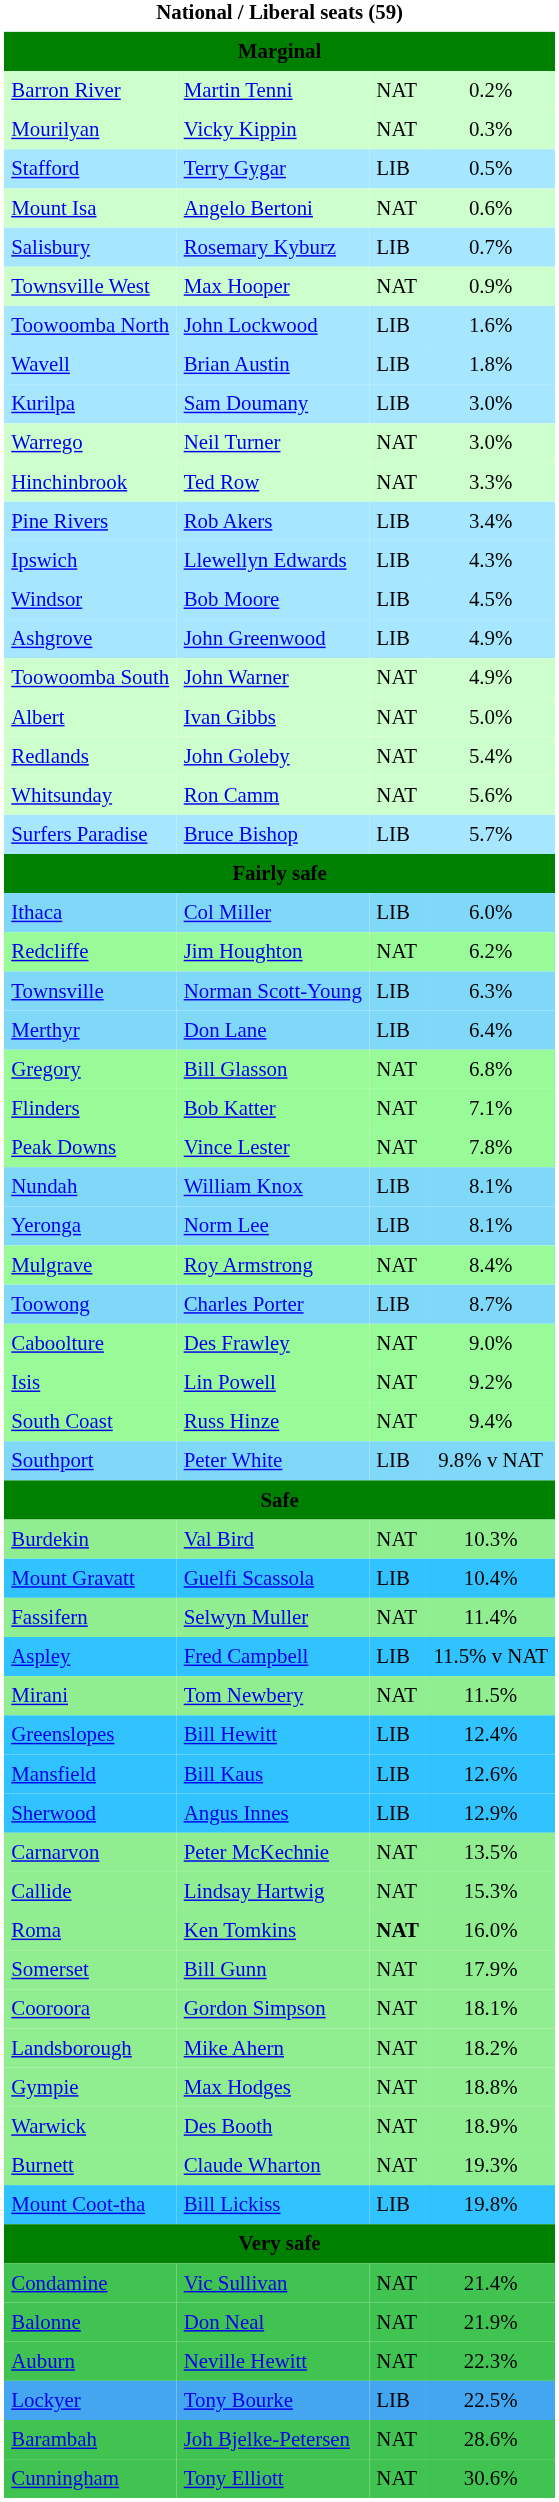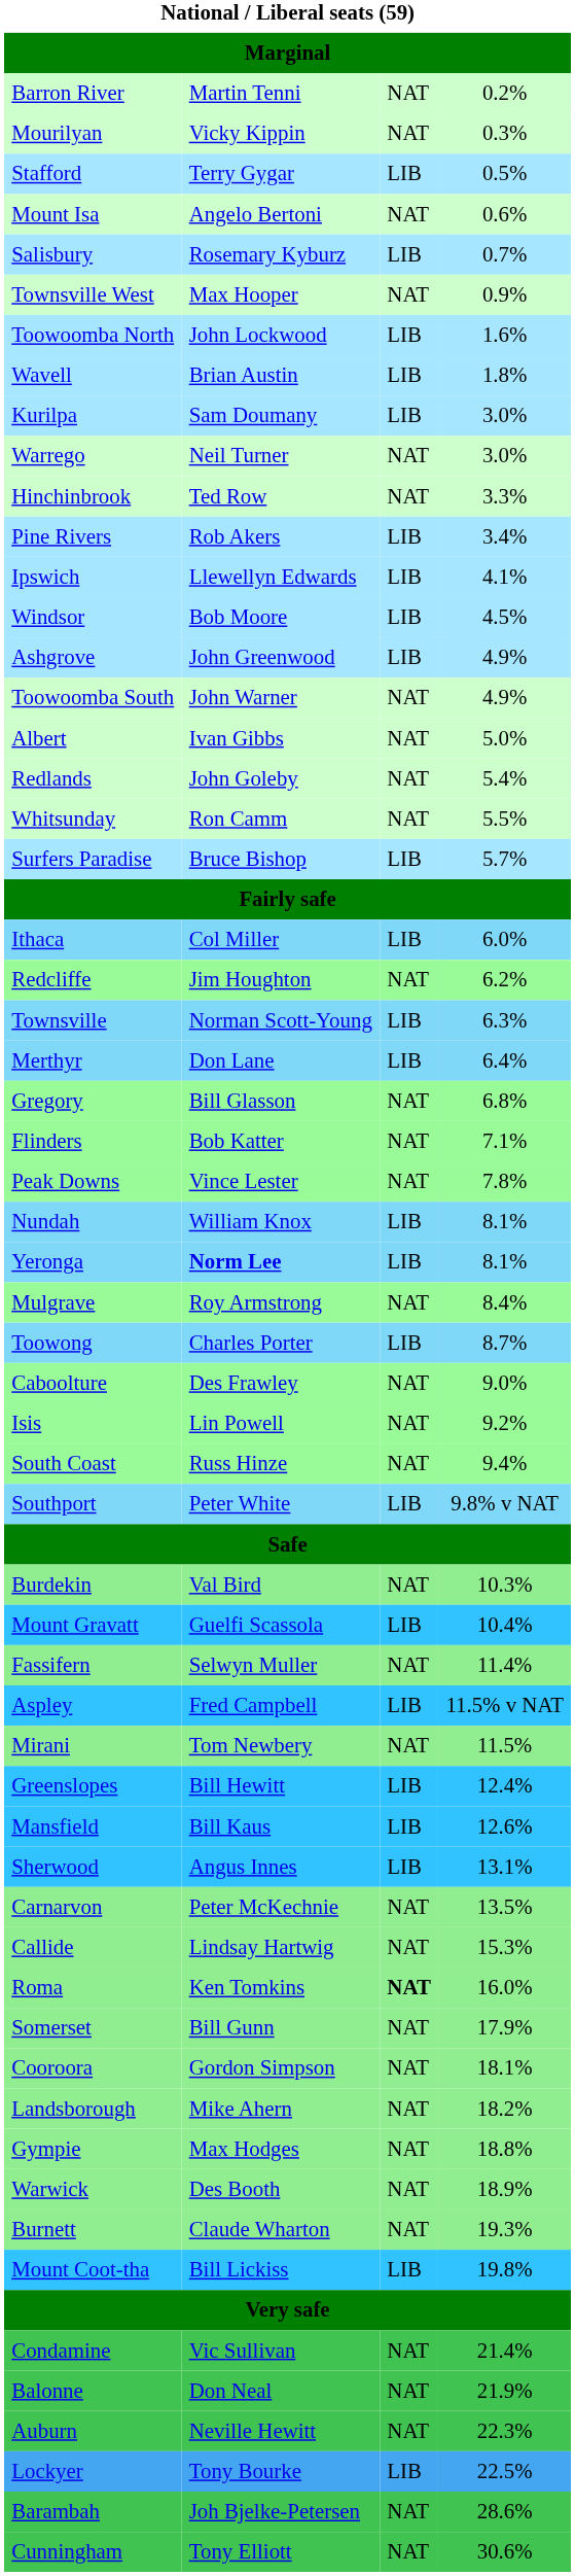 <table class="toccolours" cellpadding="5" cellspacing="0" style="float:left; margin-right:.5em; margin-top:.4em; font-size:90%;">
 <tr>
 <td COLSPAN=4 align="center"><strong>National / Liberal seats (59)</strong></td>
 </tr>
 <tr>
 <td COLSPAN=4 align="center" bgcolor="Green"><span><strong>Marginal</strong></span></td>
 </tr>
 <tr>
 <td align="left" bgcolor="CCFFCC"><a href='#'>Barron River</a></td>
 <td align="left" bgcolor="CCFFCC"><a href='#'>Martin Tenni</a></td>
 <td align="left" bgcolor="CCFFCC">NAT</td>
 <td align="center" bgcolor="CCFFCC">0.2%</td>
 </tr>
 <tr>
 <td align="left" bgcolor="CCFFCC"><a href='#'>Mourilyan</a></td>
 <td align="left" bgcolor="CCFFCC"><a href='#'>Vicky Kippin</a></td>
 <td align="left" bgcolor="CCFFCC">NAT</td>
 <td align="center" bgcolor="CCFFCC">0.3%</td>
 </tr>
 <tr>
 <td align="left" bgcolor="A6E7FF"><a href='#'>Stafford</a></td>
 <td align="left" bgcolor="A6E7FF"><a href='#'>Terry Gygar</a></td>
 <td align="left" bgcolor="A6E7FF">LIB</td>
 <td align="center" bgcolor="A6E7FF">0.5%</td>
 </tr>
 <tr>
 <td align="left" bgcolor="CCFFCC"><a href='#'>Mount Isa</a></td>
 <td align="left" bgcolor="CCFFCC"><a href='#'>Angelo Bertoni</a></td>
 <td align="left" bgcolor="CCFFCC">NAT</td>
 <td align="center" bgcolor="CCFFCC">0.6%</td>
 </tr>
 <tr>
 <td align="left" bgcolor="A6E7FF"><a href='#'>Salisbury</a></td>
 <td align="left" bgcolor="A6E7FF"><a href='#'>Rosemary Kyburz</a></td>
 <td align="left" bgcolor="A6E7FF">LIB</td>
 <td align="center" bgcolor="A6E7FF">0.7%</td>
 </tr>
 <tr>
 <td align="left" bgcolor="CCFFCC"><a href='#'>Townsville West</a></td>
 <td align="left" bgcolor="CCFFCC"><a href='#'>Max Hooper</a></td>
 <td align="left" bgcolor="CCFFCC">NAT</td>
 <td align="center" bgcolor="CCFFCC">0.9%</td>
 </tr>
 <tr>
 <td align="left" bgcolor="A6E7FF"><a href='#'>Toowoomba North</a></td>
 <td align="left" bgcolor="A6E7FF"><a href='#'>John Lockwood</a></td>
 <td align="left" bgcolor="A6E7FF">LIB</td>
 <td align="center" bgcolor="A6E7FF">1.6%</td>
 </tr>
 <tr>
 <td align="left" bgcolor="A6E7FF"><a href='#'>Wavell</a></td>
 <td align="left" bgcolor="A6E7FF"><a href='#'>Brian Austin</a></td>
 <td align="left" bgcolor="A6E7FF">LIB</td>
 <td align="center" bgcolor="A6E7FF">1.8%</td>
 </tr>
 <tr>
 <td align="left" bgcolor="A6E7FF"><a href='#'>Kurilpa</a></td>
 <td align="left" bgcolor="A6E7FF"><a href='#'>Sam Doumany</a></td>
 <td align="left" bgcolor="A6E7FF">LIB</td>
 <td align="center" bgcolor="A6E7FF">3.0%</td>
 </tr>
 <tr>
 <td align="left" bgcolor="CCFFCC"><a href='#'>Warrego</a></td>
 <td align="left" bgcolor="CCFFCC"><a href='#'>Neil Turner</a></td>
 <td align="left" bgcolor="CCFFCC">NAT</td>
 <td align="center" bgcolor="CCFFCC">3.0%</td>
 </tr>
 <tr>
 <td align="left" bgcolor="CCFFCC"><a href='#'>Hinchinbrook</a></td>
 <td align="left" bgcolor="CCFFCC"><a href='#'>Ted Row</a></td>
 <td align="left" bgcolor="CCFFCC">NAT</td>
 <td align="center" bgcolor="CCFFCC">3.3%</td>
 </tr>
 <tr>
 <td align="left" bgcolor="A6E7FF"><a href='#'>Pine Rivers</a></td>
 <td align="left" bgcolor="A6E7FF"><a href='#'>Rob Akers</a></td>
 <td align="left" bgcolor="A6E7FF">LIB</td>
 <td align="center" bgcolor="A6E7FF">3.4%</td>
 </tr>
 <tr>
 <td align="left" bgcolor="A6E7FF"><a href='#'>Ipswich</a></td>
 <td align="left" bgcolor="A6E7FF"><a href='#'>Llewellyn Edwards</a></td>
 <td align="left" bgcolor="A6E7FF">LIB</td>
-<td align="center" bgcolor="A6E7FF">4.3%</td>
+<td align="center" bgcolor="A6E7FF">4.1%</td>
 </tr>
 <tr>
 <td align="left" bgcolor="A6E7FF"><a href='#'>Windsor</a></td>
 <td align="left" bgcolor="A6E7FF"><a href='#'>Bob Moore</a></td>
 <td align="left" bgcolor="A6E7FF">LIB</td>
 <td align="center" bgcolor="A6E7FF">4.5%</td>
 </tr>
 <tr>
 <td align="left" bgcolor="A6E7FF"><a href='#'>Ashgrove</a></td>
 <td align="left" bgcolor="A6E7FF"><a href='#'>John Greenwood</a></td>
 <td align="left" bgcolor="A6E7FF">LIB</td>
 <td align="center" bgcolor="A6E7FF">4.9%</td>
 </tr>
 <tr>
 <td align="left" bgcolor="CCFFCC"><a href='#'>Toowoomba South</a></td>
 <td align="left" bgcolor="CCFFCC"><a href='#'>John Warner</a></td>
 <td align="left" bgcolor="CCFFCC">NAT</td>
 <td align="center" bgcolor="CCFFCC">4.9%</td>
 </tr>
 <tr>
 <td align="left" bgcolor="CCFFCC"><a href='#'>Albert</a></td>
 <td align="left" bgcolor="CCFFCC"><a href='#'>Ivan Gibbs</a></td>
 <td align="left" bgcolor="CCFFCC">NAT</td>
 <td align="center" bgcolor="CCFFCC">5.0%</td>
 </tr>
 <tr>
 <td align="left" bgcolor="CCFFCC"><a href='#'>Redlands</a></td>
 <td align="left" bgcolor="CCFFCC"><a href='#'>John Goleby</a></td>
 <td align="left" bgcolor="CCFFCC">NAT</td>
 <td align="center" bgcolor="CCFFCC">5.4%</td>
 </tr>
 <tr>
 <td align="left" bgcolor="CCFFCC"><a href='#'>Whitsunday</a></td>
 <td align="left" bgcolor="CCFFCC"><a href='#'>Ron Camm</a></td>
 <td align="left" bgcolor="CCFFCC">NAT</td>
-<td align="center" bgcolor="CCFFCC">5.6%</td>
+<td align="center" bgcolor="CCFFCC">5.5%</td>
 </tr>
 <tr>
 <td align="left" bgcolor="A6E7FF"><a href='#'>Surfers Paradise</a></td>
 <td align="left" bgcolor="A6E7FF"><a href='#'>Bruce Bishop</a></td>
 <td align="left" bgcolor="A6E7FF">LIB</td>
 <td align="center" bgcolor="A6E7FF">5.7%</td>
 </tr>
 <tr>
 <td COLSPAN=4 align="center" bgcolor="green"><span><strong>Fairly safe</strong></span></td>
 </tr>
 <tr>
 <td align="left" bgcolor="80D8F9"><a href='#'>Ithaca</a></td>
 <td align="left" bgcolor="80D8F9"><a href='#'>Col Miller</a></td>
 <td align="left" bgcolor="80D8F9">LIB</td>
 <td align="center" bgcolor="80D8F9">6.0%</td>
 </tr>
 <tr>
 <td align="left" bgcolor="98FB98"><a href='#'>Redcliffe</a></td>
 <td align="left" bgcolor="98FB98"><a href='#'>Jim Houghton</a></td>
 <td align="left" bgcolor="98FB98">NAT</td>
 <td align="center" bgcolor="98FB98">6.2%</td>
 </tr>
 <tr>
 <td align="left" bgcolor="80D8F9"><a href='#'>Townsville</a></td>
 <td align="left" bgcolor="80D8F9"><a href='#'>Norman Scott-Young</a></td>
 <td align="left" bgcolor="80D8F9">LIB</td>
 <td align="center" bgcolor="80D8F9">6.3%</td>
 </tr>
 <tr>
 <td align="left" bgcolor="80D8F9"><a href='#'>Merthyr</a></td>
 <td align="left" bgcolor="80D8F9"><a href='#'>Don Lane</a></td>
 <td align="left" bgcolor="80D8F9">LIB</td>
 <td align="center" bgcolor="80D8F9">6.4%</td>
 </tr>
 <tr>
 <td align="left" bgcolor="98FB98"><a href='#'>Gregory</a></td>
 <td align="left" bgcolor="98FB98"><a href='#'>Bill Glasson</a></td>
 <td align="left" bgcolor="98FB98">NAT</td>
 <td align="center" bgcolor="98FB98">6.8%</td>
 </tr>
 <tr>
 <td align="left" bgcolor="98FB98"><a href='#'>Flinders</a></td>
 <td align="left" bgcolor="98FB98"><a href='#'>Bob Katter</a></td>
 <td align="left" bgcolor="98FB98">NAT</td>
 <td align="center" bgcolor="98FB98">7.1%</td>
 </tr>
 <tr>
 <td align="left" bgcolor="98FB98"><a href='#'>Peak Downs</a></td>
 <td align="left" bgcolor="98FB98"><a href='#'>Vince Lester</a></td>
 <td align="left" bgcolor="98FB98">NAT</td>
 <td align="center" bgcolor="98FB98">7.8%</td>
 </tr>
 <tr>
 <td align="left" bgcolor="80D8F9"><a href='#'>Nundah</a></td>
 <td align="left" bgcolor="80D8F9"><a href='#'>William Knox</a></td>
 <td align="left" bgcolor="80D8F9">LIB</td>
 <td align="center" bgcolor="80D8F9">8.1%</td>
 </tr>
 <tr>
 <td align="left" bgcolor="80D8F9"><a href='#'>Yeronga</a></td>
-<td align="left" bgcolor="80D8F9"><a href='#'>Norm Lee</a></td>
+<td align="left" bgcolor="80D8F9"><strong><a href='#'>Norm Lee</a></strong></td>
 <td align="left" bgcolor="80D8F9">LIB</td>
 <td align="center" bgcolor="80D8F9">8.1%</td>
 </tr>
 <tr>
 <td align="left" bgcolor="98FB98"><a href='#'>Mulgrave</a></td>
 <td align="left" bgcolor="98FB98"><a href='#'>Roy Armstrong</a></td>
 <td align="left" bgcolor="98FB98">NAT</td>
 <td align="center" bgcolor="98FB98">8.4%</td>
 </tr>
 <tr>
 <td align="left" bgcolor="80D8F9"><a href='#'>Toowong</a></td>
 <td align="left" bgcolor="80D8F9"><a href='#'>Charles Porter</a></td>
 <td align="left" bgcolor="80D8F9">LIB</td>
 <td align="center" bgcolor="80D8F9">8.7%</td>
 </tr>
 <tr>
 <td align="left" bgcolor="98FB98"><a href='#'>Caboolture</a></td>
 <td align="left" bgcolor="98FB98"><a href='#'>Des Frawley</a></td>
 <td align="left" bgcolor="98FB98">NAT</td>
 <td align="center" bgcolor="98FB98">9.0%</td>
 </tr>
 <tr>
 <td align="left" bgcolor="98FB98"><a href='#'>Isis</a></td>
 <td align="left" bgcolor="98FB98"><a href='#'>Lin Powell</a></td>
 <td align="left" bgcolor="98FB98">NAT</td>
 <td align="center" bgcolor="98FB98">9.2%</td>
 </tr>
 <tr>
 <td align="left" bgcolor="98FB98"><a href='#'>South Coast</a></td>
 <td align="left" bgcolor="98FB98"><a href='#'>Russ Hinze</a></td>
 <td align="left" bgcolor="98FB98">NAT</td>
 <td align="center" bgcolor="98FB98">9.4%</td>
 </tr>
 <tr>
 <td align="left" bgcolor="80D8F9"><a href='#'>Southport</a></td>
 <td align="left" bgcolor="80D8F9"><a href='#'>Peter White</a></td>
 <td align="left" bgcolor="80D8F9">LIB</td>
 <td align="center" bgcolor="80D8F9">9.8% v NAT</td>
 </tr>
 <tr>
 <td COLSPAN=4 align="center" bgcolor="green"><span><strong>Safe</strong></span></td>
 </tr>
 <tr>
 <td align="left" bgcolor="90EE90"><a href='#'>Burdekin</a></td>
 <td align="left" bgcolor="90EE90"><a href='#'>Val Bird</a></td>
 <td align="left" bgcolor="90EE90">NAT</td>
 <td align="center" bgcolor="90EE90">10.3%</td>
 </tr>
 <tr>
 <td align="left" bgcolor="31C3FF"><a href='#'>Mount Gravatt</a></td>
 <td align="left" bgcolor="31C3FF"><a href='#'>Guelfi Scassola</a></td>
 <td align="left" bgcolor="31C3FF">LIB</td>
 <td align="center" bgcolor="31C3FF">10.4%</td>
 </tr>
 <tr>
 <td align="left" bgcolor="90EE90"><a href='#'>Fassifern</a></td>
 <td align="left" bgcolor="90EE90"><a href='#'>Selwyn Muller</a></td>
 <td align="left" bgcolor="90EE90">NAT</td>
 <td align="center" bgcolor="90EE90">11.4%</td>
 </tr>
 <tr>
 <td align="left" bgcolor="31C3FF"><a href='#'>Aspley</a></td>
 <td align="left" bgcolor="31C3FF"><a href='#'>Fred Campbell</a></td>
 <td align="left" bgcolor="31C3FF">LIB</td>
 <td align="center" bgcolor="31C3FF">11.5% v NAT</td>
 </tr>
 <tr>
 <td align="left" bgcolor="90EE90"><a href='#'>Mirani</a></td>
 <td align="left" bgcolor="90EE90"><a href='#'>Tom Newbery</a></td>
 <td align="left" bgcolor="90EE90">NAT</td>
 <td align="center" bgcolor="90EE90">11.5%</td>
 </tr>
 <tr>
 <td align="left" bgcolor="31C3FF"><a href='#'>Greenslopes</a></td>
 <td align="left" bgcolor="31C3FF"><a href='#'>Bill Hewitt</a></td>
 <td align="left" bgcolor="31C3FF">LIB</td>
 <td align="center" bgcolor="31C3FF">12.4%</td>
 </tr>
 <tr>
 <td align="left" bgcolor="31C3FF"><a href='#'>Mansfield</a></td>
 <td align="left" bgcolor="31C3FF"><a href='#'>Bill Kaus</a></td>
 <td align="left" bgcolor="31C3FF">LIB</td>
 <td align="center" bgcolor="31C3FF">12.6%</td>
 </tr>
 <tr>
 <td align="left" bgcolor="31C3FF"><a href='#'>Sherwood</a></td>
 <td align="left" bgcolor="31C3FF"><a href='#'>Angus Innes</a></td>
 <td align="left" bgcolor="31C3FF">LIB</td>
-<td align="center" bgcolor="31C3FF">12.9%</td>
+<td align="center" bgcolor="31C3FF">13.1%</td>
 </tr>
 <tr>
 <td align="left" bgcolor="90EE90"><a href='#'>Carnarvon</a></td>
 <td align="left" bgcolor="90EE90"><a href='#'>Peter McKechnie</a></td>
 <td align="left" bgcolor="90EE90">NAT</td>
 <td align="center" bgcolor="90EE90">13.5%</td>
 </tr>
 <tr>
 <td align="left" bgcolor="90EE90"><a href='#'>Callide</a></td>
 <td align="left" bgcolor="90EE90"><a href='#'>Lindsay Hartwig</a></td>
 <td align="left" bgcolor="90EE90">NAT</td>
 <td align="center" bgcolor="90EE90">15.3%</td>
 </tr>
 <tr>
 <td align="left" bgcolor="90EE90"><a href='#'>Roma</a></td>
 <td align="left" bgcolor="90EE90"><a href='#'>Ken Tomkins</a></td>
 <td align="left" bgcolor="90EE90"><strong>NAT</strong></td>
 <td align="center" bgcolor="90EE90">16.0%</td>
 </tr>
 <tr>
 <td align="left" bgcolor="90EE90"><a href='#'>Somerset</a></td>
 <td align="left" bgcolor="90EE90"><a href='#'>Bill Gunn</a></td>
 <td align="left" bgcolor="90EE90">NAT</td>
 <td align="center" bgcolor="90EE90">17.9%</td>
 </tr>
 <tr>
 <td align="left" bgcolor="90EE90"><a href='#'>Cooroora</a></td>
 <td align="left" bgcolor="90EE90"><a href='#'>Gordon Simpson</a></td>
 <td align="left" bgcolor="90EE90">NAT</td>
 <td align="center" bgcolor="90EE90">18.1%</td>
 </tr>
 <tr>
 <td align="left" bgcolor="90EE90"><a href='#'>Landsborough</a></td>
 <td align="left" bgcolor="90EE90"><a href='#'>Mike Ahern</a></td>
 <td align="left" bgcolor="90EE90">NAT</td>
 <td align="center" bgcolor="90EE90">18.2%</td>
 </tr>
 <tr>
 <td align="left" bgcolor="90EE90"><a href='#'>Gympie</a></td>
 <td align="left" bgcolor="90EE90"><a href='#'>Max Hodges</a></td>
 <td align="left" bgcolor="90EE90">NAT</td>
 <td align="center" bgcolor="90EE90">18.8%</td>
 </tr>
 <tr>
 <td align="left" bgcolor="90EE90"><a href='#'>Warwick</a></td>
 <td align="left" bgcolor="90EE90"><a href='#'>Des Booth</a></td>
 <td align="left" bgcolor="90EE90">NAT</td>
 <td align="center" bgcolor="90EE90">18.9%</td>
 </tr>
 <tr>
 <td align="left" bgcolor="90EE90"><a href='#'>Burnett</a></td>
 <td align="left" bgcolor="90EE90"><a href='#'>Claude Wharton</a></td>
 <td align="left" bgcolor="90EE90">NAT</td>
 <td align="center" bgcolor="90EE90">19.3%</td>
 </tr>
 <tr>
 <td align="left" bgcolor="31C3FF"><a href='#'>Mount Coot-tha</a></td>
 <td align="left" bgcolor="31C3FF"><a href='#'>Bill Lickiss</a></td>
 <td align="left" bgcolor="31C3FF">LIB</td>
 <td align="center" bgcolor="31C3FF">19.8%</td>
 </tr>
 <tr>
 <td COLSPAN=4 align="center" bgcolor="green"><span><strong>Very safe</strong></span></td>
 </tr>
 <tr>
 <td align="left" bgcolor="40C351"><a href='#'>Condamine</a></td>
 <td align="left" bgcolor="40C351"><a href='#'>Vic Sullivan</a></td>
 <td align="left" bgcolor="40C351">NAT</td>
 <td align="center" bgcolor="40C351">21.4%</td>
 </tr>
 <tr>
 <td align="left" bgcolor="40C351"><a href='#'>Balonne</a></td>
 <td align="left" bgcolor="40C351"><a href='#'>Don Neal</a></td>
 <td align="left" bgcolor="40C351">NAT</td>
 <td align="center" bgcolor="40C351">21.9%</td>
 </tr>
 <tr>
 <td align="left" bgcolor="40C351"><a href='#'>Auburn</a></td>
 <td align="left" bgcolor="40C351"><a href='#'>Neville Hewitt</a></td>
 <td align="left" bgcolor="40C351">NAT</td>
 <td align="center" bgcolor="40C351">22.3%</td>
 </tr>
 <tr>
 <td align="left" bgcolor="44A6F1"><a href='#'>Lockyer</a></td>
 <td align="left" bgcolor="44A6F1"><a href='#'>Tony Bourke</a></td>
 <td align="left" bgcolor="44A6F1">LIB</td>
 <td align="center" bgcolor="44A6F1">22.5%</td>
 </tr>
 <tr>
 <td align="left" bgcolor="40C351"><a href='#'>Barambah</a></td>
 <td align="left" bgcolor="40C351"><a href='#'>Joh Bjelke-Petersen</a></td>
 <td align="left" bgcolor="40C351">NAT</td>
 <td align="center" bgcolor="40C351">28.6%</td>
 </tr>
 <tr>
 <td align="left" bgcolor="40C351"><a href='#'>Cunningham</a></td>
 <td align="left" bgcolor="40C351"><a href='#'>Tony Elliott</a></td>
 <td align="left" bgcolor="40C351">NAT</td>
 <td align="center" bgcolor="40C351">30.6%</td>
 </tr>
 <tr>
 </tr>
 </table>
